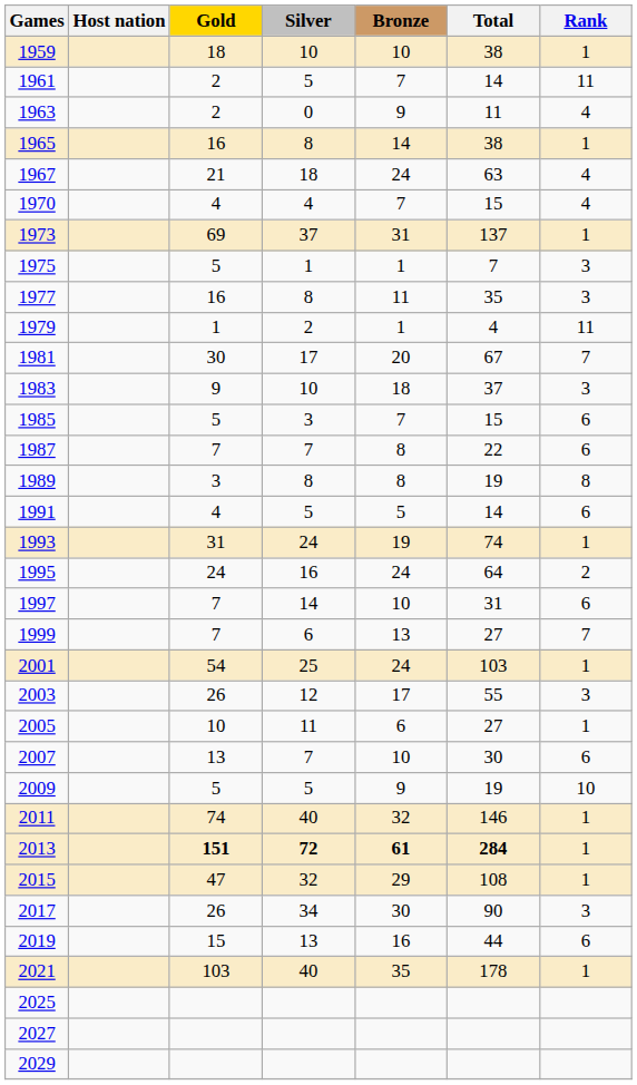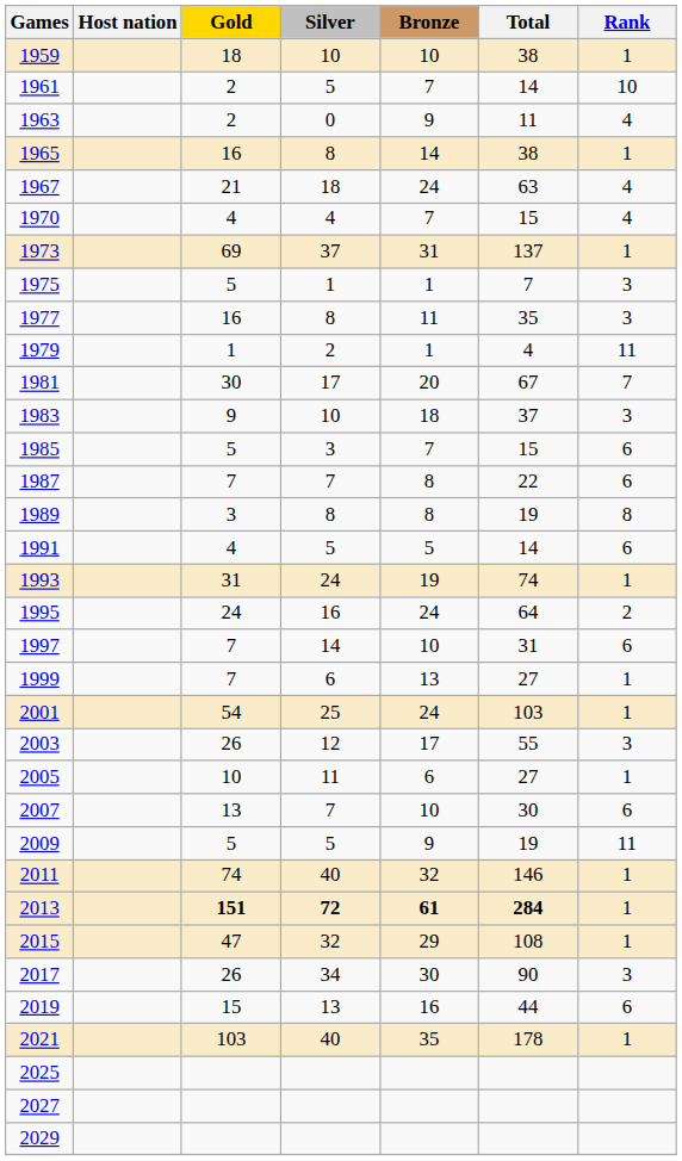 <table class="wikitable sortable" style="text-align:center; font-size:90%;">
 <tr>
 <th>Games</th>
 <th>Host nation</th>
 <th style="background-color:gold; width:4.5em; font-weight:bold;">Gold</th>
 <th style="background-color:silver; width:4.5em; font-weight:bold;">Silver</th>
 <th style="background-color:#cc9966; width:4.5em; font-weight:bold;">Bronze</th>
 <th style="width:4.5em; font-weight:bold;">Total</th>
 <th style="width:4.5em; font-weight:bold;"><a href='#'>Rank</a></th>
 </tr>
 <tr bgcolor=faecc8>
 <td><a href='#'>1959</a></td>
 <td align=left></td>
 <td>18</td>
 <td>10</td>
 <td>10</td>
 <td>38</td>
 <td>1</td>
 </tr>
 <tr>
 <td><a href='#'>1961</a></td>
 <td align=left></td>
 <td>2</td>
 <td>5</td>
 <td>7</td>
 <td>14</td>
-<td>11</td>
+<td>10</td>
 </tr>
 <tr>
 <td><a href='#'>1963</a></td>
 <td align=left></td>
 <td>2</td>
 <td>0</td>
 <td>9</td>
 <td>11</td>
 <td>4</td>
 </tr>
 <tr bgcolor=faecc8>
 <td><a href='#'>1965</a></td>
 <td align=left></td>
 <td>16</td>
 <td>8</td>
 <td>14</td>
 <td>38</td>
 <td>1</td>
 </tr>
 <tr>
 <td><a href='#'>1967</a></td>
 <td align=left></td>
 <td>21</td>
 <td>18</td>
 <td>24</td>
 <td>63</td>
 <td>4</td>
 </tr>
 <tr>
 <td><a href='#'>1970</a></td>
 <td align=left></td>
 <td>4</td>
 <td>4</td>
 <td>7</td>
 <td>15</td>
 <td>4</td>
 </tr>
 <tr bgcolor=faecc8>
 <td><a href='#'>1973</a></td>
 <td align=left></td>
 <td>69</td>
 <td>37</td>
 <td>31</td>
 <td>137</td>
 <td>1</td>
 </tr>
 <tr>
 <td><a href='#'>1975</a></td>
 <td align=left></td>
 <td>5</td>
 <td>1</td>
 <td>1</td>
 <td>7</td>
 <td>3</td>
 </tr>
 <tr>
 <td><a href='#'>1977</a></td>
 <td align=left></td>
 <td>16</td>
 <td>8</td>
 <td>11</td>
 <td>35</td>
 <td>3</td>
 </tr>
 <tr>
 <td><a href='#'>1979</a></td>
 <td align=left></td>
 <td>1</td>
 <td>2</td>
 <td>1</td>
 <td>4</td>
 <td>11</td>
 </tr>
 <tr>
 <td><a href='#'>1981</a></td>
 <td align=left></td>
 <td>30</td>
 <td>17</td>
 <td>20</td>
 <td>67</td>
 <td>7</td>
 </tr>
 <tr>
 <td><a href='#'>1983</a></td>
 <td align=left></td>
 <td>9</td>
 <td>10</td>
 <td>18</td>
 <td>37</td>
 <td>3</td>
 </tr>
 <tr>
 <td><a href='#'>1985</a></td>
 <td align=left></td>
 <td>5</td>
 <td>3</td>
 <td>7</td>
 <td>15</td>
 <td>6</td>
 </tr>
 <tr>
 <td><a href='#'>1987</a></td>
 <td align=left></td>
 <td>7</td>
 <td>7</td>
 <td>8</td>
 <td>22</td>
 <td>6</td>
 </tr>
 <tr>
 <td><a href='#'>1989</a></td>
 <td align=left></td>
 <td>3</td>
 <td>8</td>
 <td>8</td>
 <td>19</td>
 <td>8</td>
 </tr>
 <tr>
 <td><a href='#'>1991</a></td>
 <td align=left></td>
 <td>4</td>
 <td>5</td>
 <td>5</td>
 <td>14</td>
 <td>6</td>
 </tr>
 <tr bgcolor=faecc8>
 <td><a href='#'>1993</a></td>
 <td align=left></td>
 <td>31</td>
 <td>24</td>
 <td>19</td>
 <td>74</td>
 <td>1</td>
 </tr>
 <tr>
 <td><a href='#'>1995</a></td>
 <td align=left></td>
 <td>24</td>
 <td>16</td>
 <td>24</td>
 <td>64</td>
 <td>2</td>
 </tr>
 <tr>
 <td><a href='#'>1997</a></td>
 <td align=left></td>
 <td>7</td>
 <td>14</td>
 <td>10</td>
 <td>31</td>
 <td>6</td>
 </tr>
 <tr>
 <td><a href='#'>1999</a></td>
 <td align=left></td>
 <td>7</td>
 <td>6</td>
 <td>13</td>
 <td>27</td>
-<td>7</td>
+<td>1</td>
 </tr>
 <tr bgcolor=faecc8>
 <td><a href='#'>2001</a></td>
 <td align=left></td>
 <td>54</td>
 <td>25</td>
 <td>24</td>
 <td>103</td>
 <td>1</td>
 </tr>
 <tr>
 <td><a href='#'>2003</a></td>
 <td align=left></td>
 <td>26</td>
 <td>12</td>
 <td>17</td>
 <td>55</td>
 <td>3</td>
 </tr>
 <tr>
 <td><a href='#'>2005</a></td>
 <td align=left></td>
 <td>10</td>
 <td>11</td>
 <td>6</td>
 <td>27</td>
 <td>1</td>
 </tr>
 <tr>
 <td><a href='#'>2007</a></td>
 <td align=left></td>
 <td>13</td>
 <td>7</td>
 <td>10</td>
 <td>30</td>
 <td>6</td>
 </tr>
 <tr>
 <td><a href='#'>2009</a></td>
 <td align=left></td>
 <td>5</td>
 <td>5</td>
 <td>9</td>
 <td>19</td>
-<td>10</td>
+<td>11</td>
 </tr>
 <tr bgcolor=faecc8>
 <td><a href='#'>2011</a></td>
 <td align=left></td>
 <td>74</td>
 <td>40</td>
 <td>32</td>
 <td>146</td>
 <td>1</td>
 </tr>
 <tr bgcolor=faecc8>
 <td><a href='#'>2013</a></td>
 <td align=left></td>
 <td><strong>151</strong></td>
 <td><strong>72</strong></td>
 <td><strong>61</strong></td>
 <td><strong>284</strong></td>
 <td>1</td>
 </tr>
 <tr bgcolor=faecc8>
 <td><a href='#'>2015</a></td>
 <td align=left></td>
 <td>47</td>
 <td>32</td>
 <td>29</td>
 <td>108</td>
 <td>1</td>
 </tr>
 <tr>
 <td><a href='#'>2017</a></td>
 <td align=left></td>
 <td>26</td>
 <td>34</td>
 <td>30</td>
 <td>90</td>
 <td>3</td>
 </tr>
 <tr>
 <td><a href='#'>2019</a></td>
 <td align=left></td>
 <td>15</td>
 <td>13</td>
 <td>16</td>
 <td>44</td>
 <td>6</td>
 </tr>
 <tr bgcolor=faecc8>
 <td><a href='#'>2021</a></td>
 <td align=left></td>
 <td>103</td>
 <td>40</td>
 <td>35</td>
 <td>178</td>
 <td>1</td>
 </tr>
 <tr>
 <td><a href='#'>2025</a></td>
 <td align=left></td>
 <td></td>
 <td></td>
 <td></td>
 <td></td>
 <td></td>
 </tr>
 <tr>
 <td><a href='#'>2027</a></td>
 <td align=left></td>
 <td></td>
 <td></td>
 <td></td>
 <td></td>
 <td></td>
 </tr>
 <tr>
 <td><a href='#'>2029</a></td>
 <td align=left></td>
 <td></td>
 <td></td>
 <td></td>
 <td></td>
 <td></td>
 </tr>
 <tr>
 </tr>
 </table>
